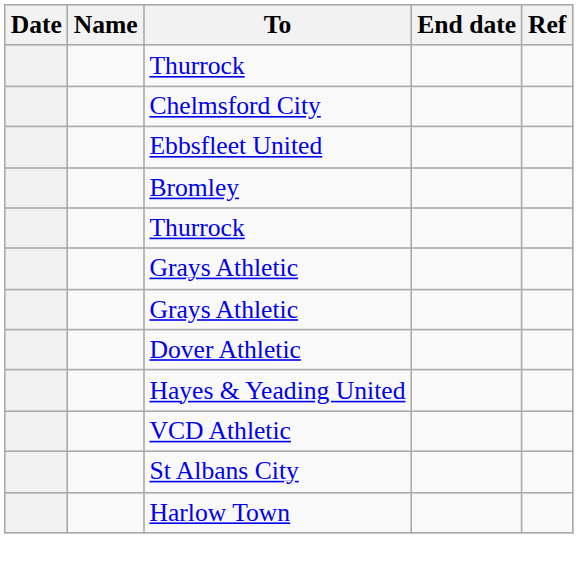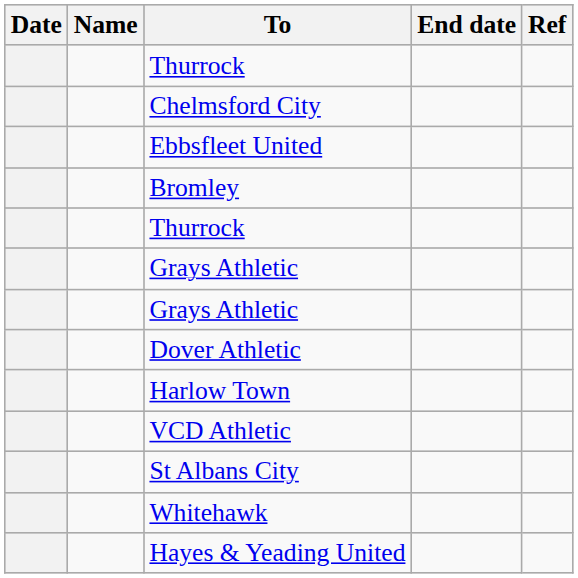 <table class="wikitable sortable plainrowheaders">
 <tr>
 <th scope=col>Date</th>
 <th scope=col>Name</th>
 <th scope=col>To</th>
 <th scope=col>End date</th>
 <th scope=col class=unsortable>Ref</th>
 </tr>
 <tr>
 <th scope=row></th>
 <td></td>
 <td><a href='#'>Thurrock</a></td>
 <td></td>
 <td style="text-align:center;"></td>
 </tr>
 <tr>
 <th scope=row></th>
 <td></td>
 <td><a href='#'>Chelmsford City</a></td>
 <td></td>
 <td style="text-align:center;"></td>
 </tr>
 <tr>
 <th scope=row></th>
 <td></td>
 <td><a href='#'>Ebbsfleet United</a></td>
 <td></td>
 <td style="text-align:center;"></td>
 </tr>
 <tr>
 <th scope=row></th>
 <td></td>
 <td><a href='#'>Bromley</a></td>
 <td></td>
 <td style="text-align:center;"></td>
 </tr>
 <tr>
 <th scope=row></th>
 <td></td>
 <td><a href='#'>Thurrock</a></td>
 <td></td>
 <td style="text-align:center;"></td>
 </tr>
 <tr>
 <th scope=row></th>
 <td></td>
 <td><a href='#'>Grays Athletic</a></td>
 <td></td>
 <td style="text-align:center;"></td>
 </tr>
 <tr>
 <th scope=row></th>
 <td></td>
 <td><a href='#'>Grays Athletic</a></td>
 <td></td>
 <td style="text-align:center;"></td>
 </tr>
 <tr>
 <th scope=row></th>
 <td></td>
 <td><a href='#'>Dover Athletic</a></td>
 <td></td>
 <td style="text-align:center;"></td>
 </tr>
 <tr>
 <th scope=row></th>
 <td></td>
-<td><a href='#'>Hayes & Yeading United</a></td>
+<td><a href='#'>Harlow Town</a></td>
 <td></td>
 <td style="text-align:center;"></td>
 </tr>
 <tr>
 <th scope=row></th>
 <td></td>
 <td><a href='#'>VCD Athletic</a></td>
 <td></td>
 <td style="text-align:center;"></td>
 </tr>
 <tr>
 <th scope=row></th>
 <td></td>
 <td><a href='#'>St Albans City</a></td>
 <td></td>
 <td style="text-align:center;"></td>
 </tr>
 <tr>
 <th scope=row></th>
 <td></td>
-<td><a href='#'>Harlow Town</a></td>
+<td><a href='#'>Whitehawk</a></td>
+<td></td>
+<td style="text-align:center;"></td>
+</tr>
+<tr>
+<th scope=row></th>
+<td></td>
+<td><a href='#'>Hayes & Yeading United</a></td>
 <td></td>
 <td style="text-align:center;"></td>
 </tr>
 </table>
